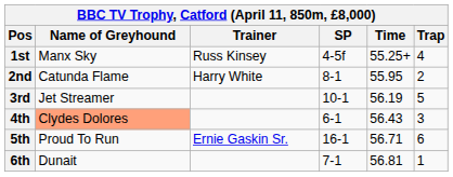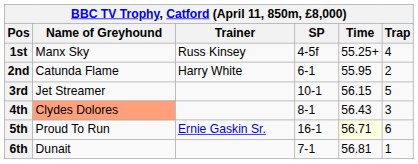 <table class="wikitable">
 <tr>
 <th colspan="6"><a href='#'>BBC TV Trophy</a>, <a href='#'>Catford</a> (April 11, 850m, £8,000)</th>
 </tr>
 <tr>
 <th width=30>Pos</th>
 <th width=180>Name of Greyhound</th>
 <th width=150>Trainer</th>
 <th width=50>SP</th>
 <th width=50>Time</th>
 <th width=30>Trap</th>
 </tr>
 <tr>
 <th>1st</th>
 <td>Manx Sky</td>
 <td>Russ Kinsey</td>
 <td>4-5f</td>
 <td>55.25+</td>
 <td>4</td>
 </tr>
 <tr>
 <th>2nd</th>
 <td>Catunda Flame</td>
 <td>Harry White</td>
-<td>8-1</td>
+<td>6-1</td>
 <td>55.95</td>
 <td>2</td>
 </tr>
 <tr>
 <th>3rd</th>
 <td>Jet Streamer</td>
 <td></td>
 <td>10-1</td>
-<td>56.19</td>
+<td>56.15</td>
 <td>5</td>
 </tr>
 <tr>
 <th>4th</th>
 <td style="background: lightsalmon;">Clydes Dolores</td>
 <td></td>
-<td>6-1</td>
+<td>8-1</td>
 <td>56.43</td>
 <td>3</td>
 </tr>
 <tr>
 <th>5th</th>
 <td>Proud To Run</td>
 <td><a href='#'>Ernie Gaskin Sr.</a></td>
 <td>16-1</td>
-<td>56.71</td>
+<td style="background: lightyellow;">56.71</td>
 <td>6</td>
 </tr>
 <tr>
 <th>6th</th>
 <td>Dunait</td>
 <td></td>
 <td>7-1</td>
 <td>56.81</td>
 <td>1</td>
 </tr>
 </table>
